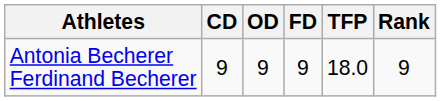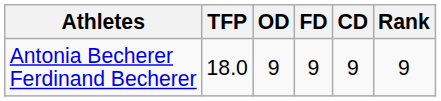 <table class="wikitable" border="1" style="font-size:90%">
 <tr>
 <th>Athletes</th>
-<th>CD</th>
+<th>TFP</th>
 <th>OD</th>
 <th>FD</th>
-<th>TFP</th>
+<th>CD</th>
 <th>Rank</th>
 </tr>
 <tr align=center>
 <td align=left><a href='#'>Antonia Becherer</a><br><a href='#'>Ferdinand Becherer</a></td>
+<td>18.0</td>
 <td>9</td>
 <td>9</td>
 <td>9</td>
-<td>18.0</td>
 <td>9</td>
 </tr>
 </table>
